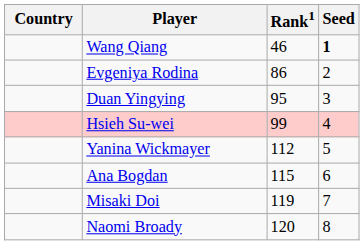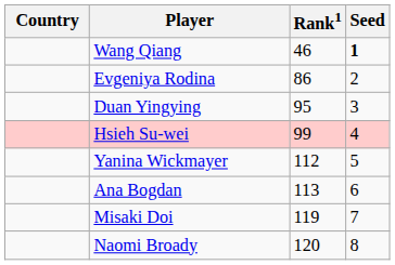 <table class="sortable wikitable">
 <tr>
 <th width="70">Country</th>
 <th width="175">Player</th>
 <th>Rank<sup>1</sup></th>
 <th>Seed</th>
 </tr>
 <tr>
 <td></td>
 <td><a href='#'>Wang Qiang</a></td>
 <td>46</td>
 <td><strong>1</strong></td>
 </tr>
 <tr>
 <td></td>
 <td><a href='#'>Evgeniya Rodina</a></td>
 <td>86</td>
 <td>2</td>
 </tr>
 <tr>
 <td></td>
 <td><a href='#'>Duan Yingying</a></td>
 <td>95</td>
 <td>3</td>
 </tr>
 <tr style="background:#fcc;">
 <td></td>
 <td><a href='#'>Hsieh Su-wei</a></td>
 <td>99</td>
 <td>4</td>
 </tr>
 <tr>
 <td></td>
 <td><a href='#'>Yanina Wickmayer</a></td>
 <td>112</td>
 <td>5</td>
 </tr>
 <tr>
 <td></td>
 <td><a href='#'>Ana Bogdan</a></td>
-<td>115</td>
+<td>113</td>
 <td>6</td>
 </tr>
 <tr>
 <td></td>
 <td><a href='#'>Misaki Doi</a></td>
 <td>119</td>
 <td>7</td>
 </tr>
 <tr>
 <td></td>
 <td><a href='#'>Naomi Broady</a></td>
 <td>120</td>
 <td>8</td>
 </tr>
 </table>
